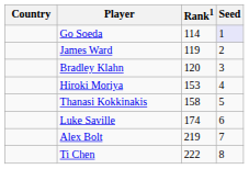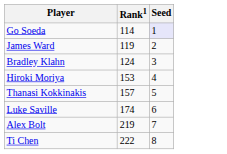 <table class="sortable wikitable">
 <tr>
-<th width="70">Country</th>
 <th width="175">Player</th>
 <th>Rank<sup>1</sup></th>
 <th>Seed</th>
 </tr>
 <tr>
-<td></td>
 <td><a href='#'>Go Soeda</a></td>
 <td>114</td>
 <td style="background: lavender;">1</td>
 </tr>
 <tr>
-<td></td>
 <td><a href='#'>James Ward</a></td>
 <td>119</td>
 <td>2</td>
 </tr>
 <tr>
-<td></td>
 <td><a href='#'>Bradley Klahn</a></td>
-<td>120</td>
+<td>124</td>
 <td>3</td>
 </tr>
 <tr>
-<td></td>
 <td><a href='#'>Hiroki Moriya</a></td>
 <td>153</td>
 <td>4</td>
 </tr>
 <tr>
-<td></td>
 <td><a href='#'>Thanasi Kokkinakis</a></td>
-<td>158</td>
+<td>157</td>
 <td>5</td>
 </tr>
 <tr>
-<td></td>
 <td><a href='#'>Luke Saville</a></td>
 <td>174</td>
 <td>6</td>
 </tr>
 <tr>
-<td></td>
 <td><a href='#'>Alex Bolt</a></td>
 <td>219</td>
 <td>7</td>
 </tr>
 <tr>
-<td></td>
 <td><a href='#'>Ti Chen</a></td>
 <td>222</td>
 <td>8</td>
 </tr>
 </table>
